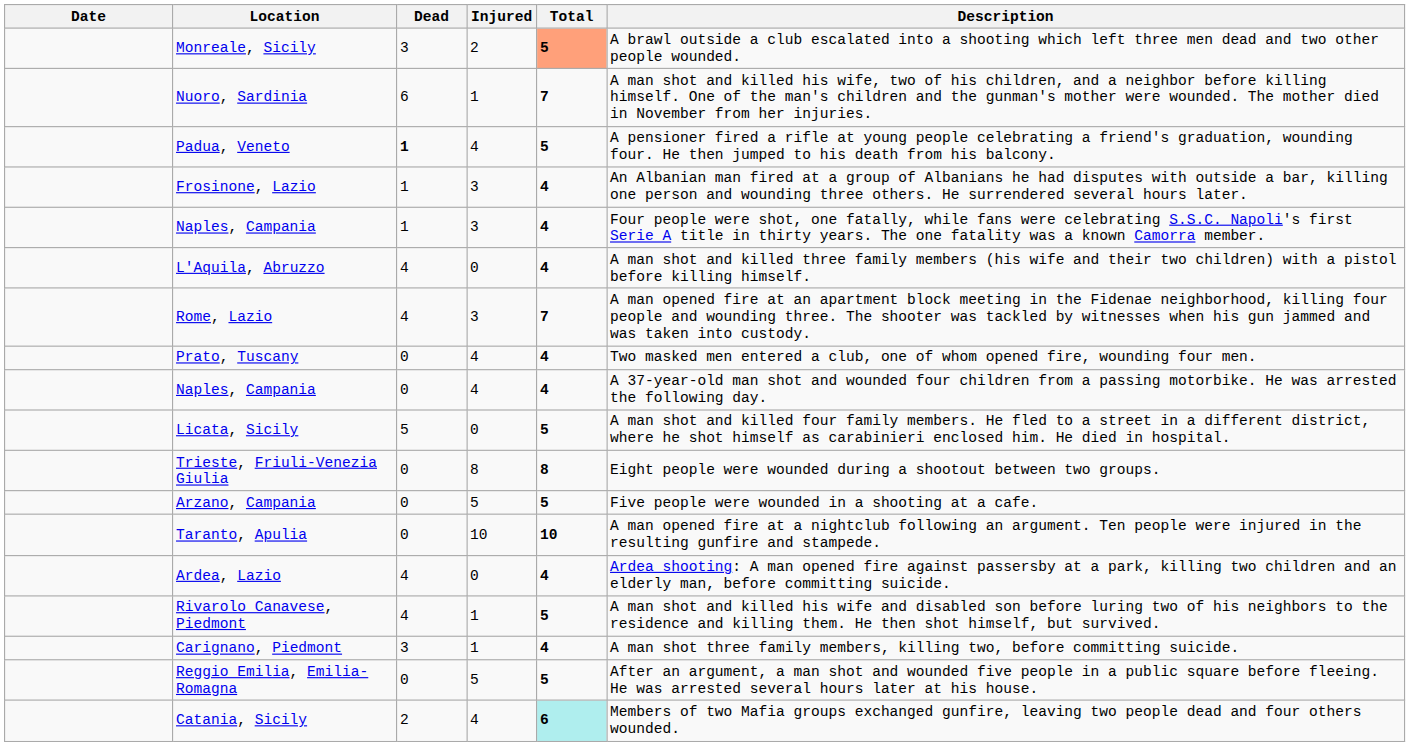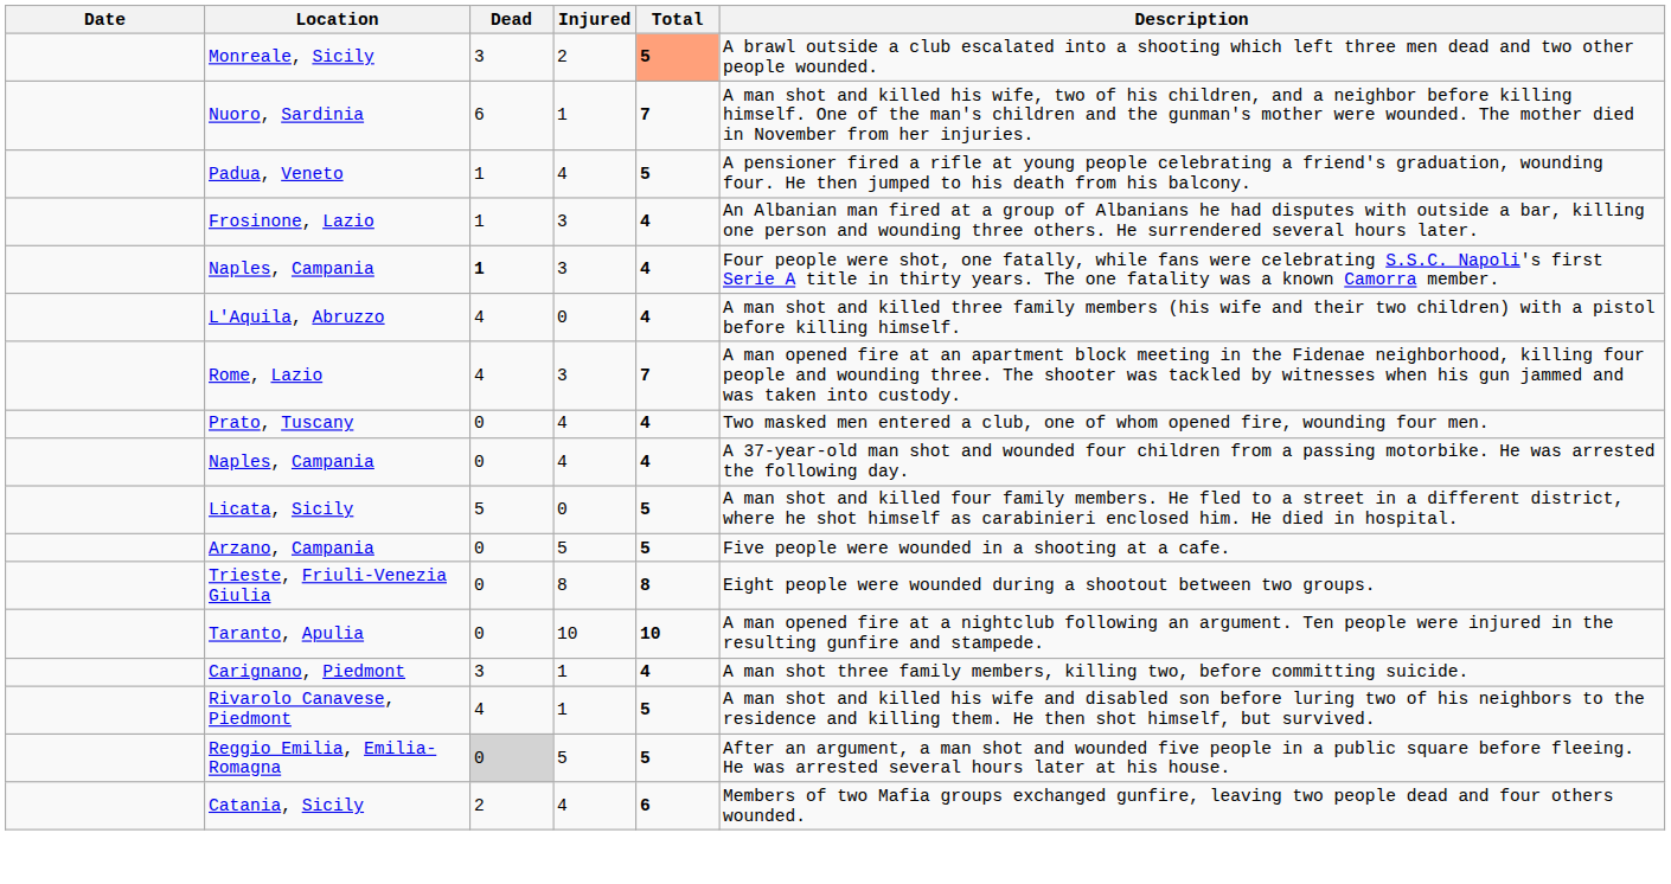 <table class="wikitable sortable mw-datatable">
 <tr>
 <th width=12%>Date</th>
 <th width=16%>Location</th>
 <th width=5%>Dead</th>
 <th width=5%>Injured</th>
 <th width=5%>Total</th>
 <th width=60%>Description</th>
 </tr>
 <tr>
 <td></td>
 <td><a href='#'>Monreale</a>, <a href='#'>Sicily</a></td>
 <td>3</td>
 <td>2</td>
 <td style="background: lightsalmon;"><strong>5</strong></td>
 <td>A brawl outside a club escalated into a shooting which left three men dead and two other people wounded.</td>
 </tr>
 <tr>
 <td></td>
 <td><a href='#'>Nuoro</a>, <a href='#'>Sardinia</a></td>
 <td>6</td>
 <td>1</td>
 <td><strong>7</strong></td>
 <td>A man shot and killed his wife, two of his children, and a neighbor before killing himself. One of the man's children and the gunman's mother were wounded. The mother died in November from her injuries.</td>
 </tr>
 <tr>
 <td></td>
 <td><a href='#'>Padua</a>, <a href='#'>Veneto</a></td>
-<td><strong>1</strong></td>
+<td>1</td>
 <td>4</td>
 <td><strong>5</strong></td>
 <td>A pensioner fired a rifle at young people celebrating a friend's graduation, wounding four. He then jumped to his death from his balcony.</td>
 </tr>
 <tr>
 <td></td>
 <td><a href='#'>Frosinone</a>, <a href='#'>Lazio</a></td>
 <td>1</td>
 <td>3</td>
 <td><strong>4</strong></td>
 <td>An Albanian man fired at a group of Albanians he had disputes with outside a bar, killing one person and wounding three others. He surrendered several hours later.</td>
 </tr>
 <tr>
 <td></td>
 <td><a href='#'>Naples</a>, <a href='#'>Campania</a></td>
-<td>1</td>
+<td><strong>1</strong></td>
 <td>3</td>
 <td><strong>4</strong></td>
 <td>Four people were shot, one fatally, while fans were celebrating <a href='#'>S.S.C. Napoli</a>'s first <a href='#'>Serie A</a> title in thirty years. The one fatality was a known <a href='#'>Camorra</a> member.</td>
 </tr>
 <tr>
 <td></td>
 <td><a href='#'>L'Aquila</a>, <a href='#'>Abruzzo</a></td>
 <td>4</td>
 <td>0</td>
 <td><strong>4</strong></td>
 <td>A man shot and killed three family members (his wife and their two children) with a pistol before killing himself.</td>
 </tr>
 <tr>
 <td></td>
 <td><a href='#'>Rome</a>, <a href='#'>Lazio</a></td>
 <td>4</td>
 <td>3</td>
 <td><strong>7</strong></td>
 <td>A man opened fire at an apartment block meeting in the Fidenae neighborhood, killing four people and wounding three. The shooter was tackled by witnesses when his gun jammed and was taken into custody.</td>
 </tr>
 <tr>
 <td></td>
 <td><a href='#'>Prato</a>, <a href='#'>Tuscany</a></td>
 <td>0</td>
 <td>4</td>
 <td><strong>4</strong></td>
 <td>Two masked men entered a club, one of whom opened fire, wounding four men.</td>
 </tr>
 <tr>
 <td></td>
 <td><a href='#'>Naples</a>, <a href='#'>Campania</a></td>
 <td>0</td>
 <td>4</td>
 <td><strong>4</strong></td>
 <td>A 37-year-old man shot and wounded four children from a passing motorbike. He was arrested the following day.</td>
 </tr>
 <tr>
 <td></td>
 <td><a href='#'>Licata</a>, <a href='#'>Sicily</a></td>
 <td>5</td>
 <td>0</td>
 <td><strong>5</strong></td>
 <td>A man shot and killed four family members. He fled to a street in a different district, where he shot himself as carabinieri enclosed him. He died in hospital.</td>
 </tr>
 <tr>
 <td></td>
+<td><a href='#'>Arzano</a>, <a href='#'>Campania</a></td>
+<td>0</td>
+<td>5</td>
+<td><strong>5</strong></td>
+<td>Five people were wounded in a shooting at a cafe.</td>
+</tr>
+<tr>
+<td></td>
 <td><a href='#'>Trieste</a>, <a href='#'>Friuli-Venezia Giulia</a></td>
 <td>0</td>
 <td>8</td>
 <td><strong>8</strong></td>
 <td>Eight people were wounded during a shootout between two groups.</td>
-</tr>
-<tr>
-<td></td>
-<td><a href='#'>Arzano</a>, <a href='#'>Campania</a></td>
-<td>0</td>
-<td>5</td>
-<td><strong>5</strong></td>
-<td>Five people were wounded in a shooting at a cafe.</td>
 </tr>
 <tr>
 <td></td>
 <td><a href='#'>Taranto</a>, <a href='#'>Apulia</a></td>
 <td>0</td>
 <td>10</td>
 <td><strong>10</strong></td>
 <td>A man opened fire at a nightclub following an argument. Ten people were injured in the resulting gunfire and stampede.</td>
 </tr>
 <tr>
 <td></td>
-<td><a href='#'>Ardea</a>, <a href='#'>Lazio</a></td>
-<td>4</td>
-<td>0</td>
+<td><a href='#'>Carignano</a>, <a href='#'>Piedmont</a></td>
+<td>3</td>
+<td>1</td>
 <td><strong>4</strong></td>
-<td><a href='#'>Ardea shooting</a>: A man opened fire against passersby at a park, killing two children and an elderly man, before committing suicide.</td>
+<td>A man shot three family members, killing two, before committing suicide.</td>
 </tr>
 <tr>
 <td></td>
 <td><a href='#'>Rivarolo Canavese</a>, <a href='#'>Piedmont</a></td>
 <td>4</td>
 <td>1</td>
 <td><strong>5</strong></td>
 <td>A man shot and killed his wife and disabled son before luring two of his neighbors to the residence and killing them. He then shot himself, but survived.</td>
 </tr>
 <tr>
 <td></td>
-<td><a href='#'>Carignano</a>, <a href='#'>Piedmont</a></td>
-<td>3</td>
-<td>1</td>
-<td><strong>4</strong></td>
-<td>A man shot three family members, killing two, before committing suicide.</td>
-</tr>
-<tr>
-<td></td>
 <td><a href='#'>Reggio Emilia</a>, <a href='#'>Emilia-Romagna</a></td>
-<td>0</td>
+<td style="background: lightgrey;">0</td>
 <td>5</td>
 <td><strong>5</strong></td>
 <td>After an argument, a man shot and wounded five people in a public square before fleeing. He was arrested several hours later at his house.</td>
 </tr>
 <tr>
 <td></td>
 <td><a href='#'>Catania</a>, <a href='#'>Sicily</a></td>
 <td>2</td>
 <td>4</td>
-<td style="background: paleturquoise;"><strong>6</strong></td>
+<td><strong>6</strong></td>
 <td>Members of two Mafia groups exchanged gunfire, leaving two people dead and four others wounded.</td>
 </tr>
 </table>
